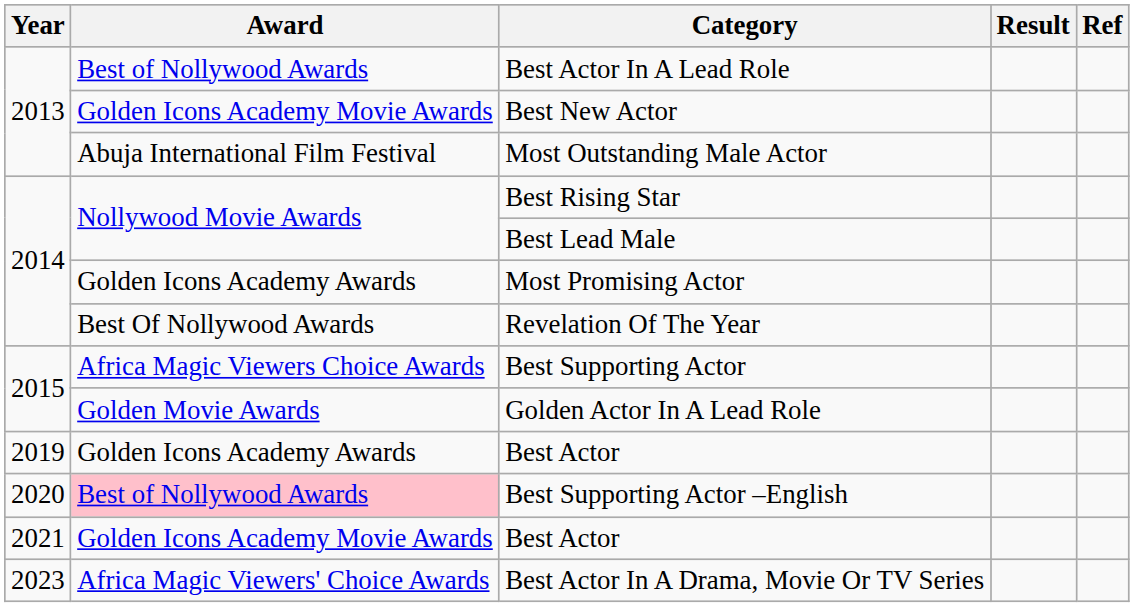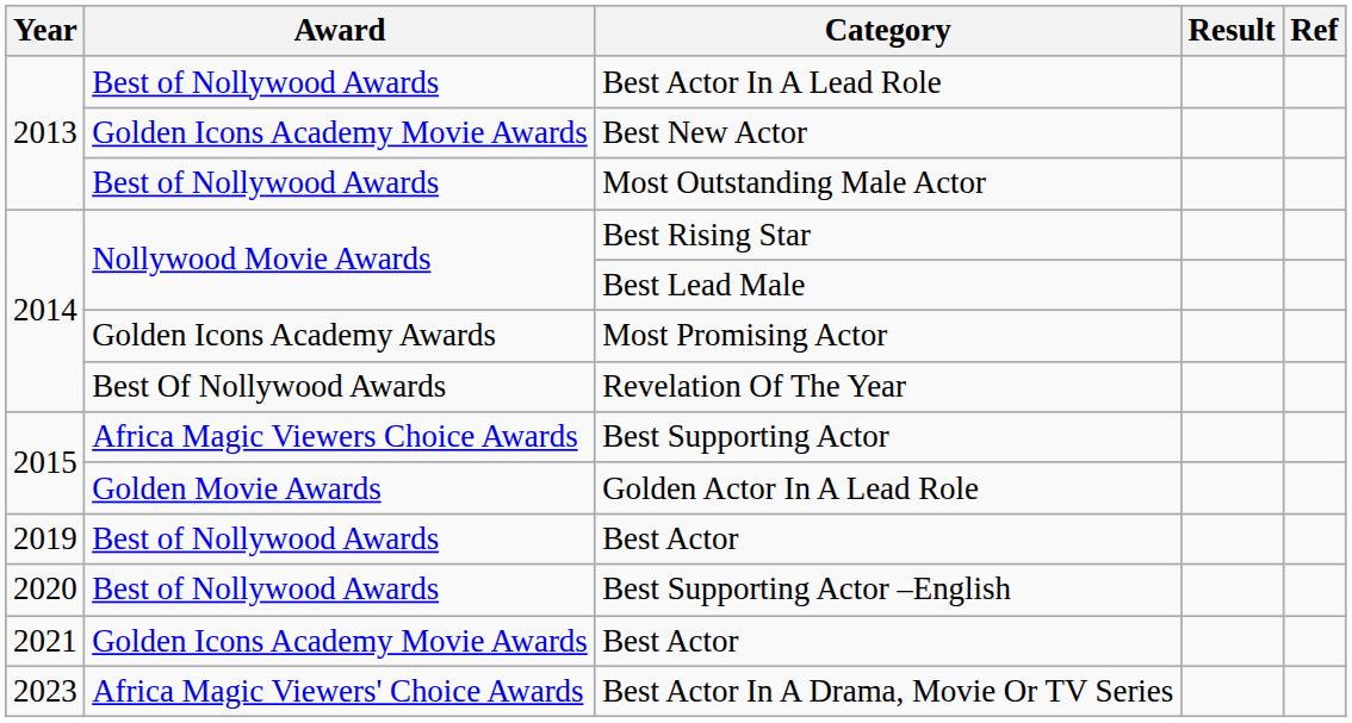 <table class="wikitable">
 <tr>
 <th>Year</th>
 <th>Award</th>
 <th>Category</th>
 <th>Result</th>
 <th>Ref</th>
 </tr>
 <tr>
 <td rowspan="3">2013</td>
 <td><a href='#'>Best of Nollywood Awards</a></td>
 <td>Best Actor In A Lead Role</td>
 <td></td>
 <td></td>
 </tr>
 <tr>
 <td><a href='#'>Golden Icons Academy Movie Awards</a></td>
 <td>Best New Actor</td>
 <td></td>
 <td></td>
 </tr>
 <tr>
-<td>Abuja International Film Festival</td>
+<td><a href='#'>Best of Nollywood Awards</a></td>
 <td>Most Outstanding Male Actor</td>
 <td></td>
 <td></td>
 </tr>
 <tr>
 <td rowspan="4">2014</td>
 <td rowspan="2"><a href='#'>Nollywood Movie Awards</a></td>
 <td>Best Rising Star</td>
 <td></td>
 <td></td>
 </tr>
 <tr>
 <td>Best Lead Male</td>
 <td></td>
 <td></td>
 </tr>
 <tr>
 <td>Golden Icons Academy Awards</td>
 <td>Most Promising Actor</td>
 <td></td>
 <td></td>
 </tr>
 <tr>
 <td>Best Of Nollywood Awards</td>
 <td>Revelation Of The Year</td>
 <td></td>
 <td></td>
 </tr>
 <tr>
 <td rowspan="2">2015</td>
 <td><a href='#'>Africa Magic Viewers Choice Awards</a></td>
 <td>Best Supporting Actor</td>
 <td></td>
 <td></td>
 </tr>
 <tr>
 <td><a href='#'>Golden Movie Awards</a></td>
 <td>Golden Actor In A Lead Role</td>
 <td></td>
 <td></td>
 </tr>
 <tr>
 <td>2019</td>
-<td>Golden Icons Academy Awards</td>
+<td><a href='#'>Best of Nollywood Awards</a></td>
 <td>Best Actor</td>
 <td></td>
 <td></td>
 </tr>
 <tr>
 <td>2020</td>
-<td style="background: pink;"><a href='#'>Best of Nollywood Awards</a></td>
+<td><a href='#'>Best of Nollywood Awards</a></td>
 <td>Best Supporting Actor –English</td>
 <td></td>
 <td></td>
 </tr>
 <tr>
 <td>2021</td>
 <td><a href='#'>Golden Icons Academy Movie Awards</a></td>
 <td>Best Actor</td>
 <td></td>
 <td></td>
 </tr>
 <tr>
 <td>2023</td>
 <td><a href='#'>Africa Magic Viewers' Choice Awards</a></td>
 <td>Best Actor In A Drama, Movie Or TV Series</td>
 <td></td>
 <td></td>
 </tr>
 </table>
